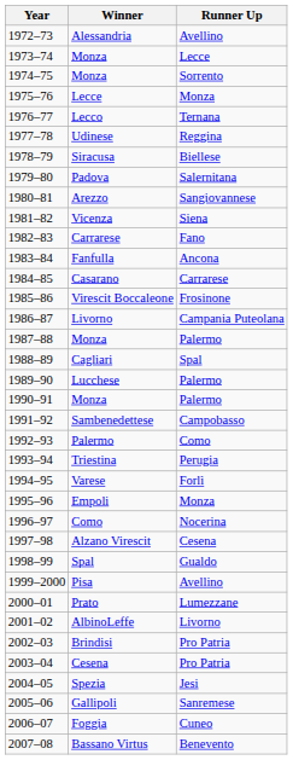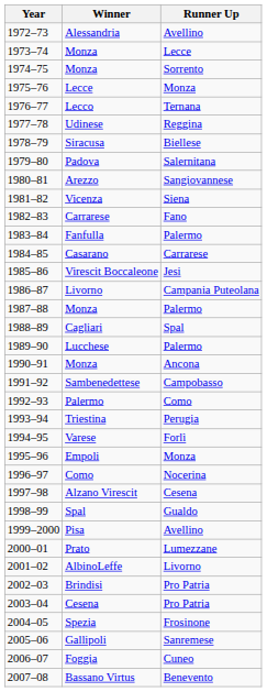 <table class="wikitable">
 <tr>
 <th>Year</th>
 <th>Winner</th>
 <th>Runner Up</th>
 </tr>
 <tr>
 <td>1972–73</td>
 <td><a href='#'>Alessandria</a></td>
 <td><a href='#'>Avellino</a></td>
 </tr>
 <tr>
 <td>1973–74</td>
 <td><a href='#'>Monza</a></td>
 <td><a href='#'>Lecce</a></td>
 </tr>
 <tr>
 <td>1974–75</td>
 <td><a href='#'>Monza</a></td>
 <td><a href='#'>Sorrento</a></td>
 </tr>
 <tr>
 <td>1975–76</td>
 <td><a href='#'>Lecce</a></td>
 <td><a href='#'>Monza</a></td>
 </tr>
 <tr>
 <td>1976–77</td>
 <td><a href='#'>Lecco</a></td>
 <td><a href='#'>Ternana</a></td>
 </tr>
 <tr>
 <td>1977–78</td>
 <td><a href='#'>Udinese</a></td>
 <td><a href='#'>Reggina</a></td>
 </tr>
 <tr>
 <td>1978–79</td>
 <td><a href='#'>Siracusa</a></td>
 <td><a href='#'>Biellese</a></td>
 </tr>
 <tr>
 <td>1979–80</td>
 <td><a href='#'>Padova</a></td>
 <td><a href='#'>Salernitana</a></td>
 </tr>
 <tr>
 <td>1980–81</td>
 <td><a href='#'>Arezzo</a></td>
 <td><a href='#'>Sangiovannese</a></td>
 </tr>
 <tr>
 <td>1981–82</td>
 <td><a href='#'>Vicenza</a></td>
 <td><a href='#'>Siena</a></td>
 </tr>
 <tr>
 <td>1982–83</td>
 <td><a href='#'>Carrarese</a></td>
 <td><a href='#'>Fano</a></td>
 </tr>
 <tr>
 <td>1983–84</td>
 <td><a href='#'>Fanfulla</a></td>
-<td><a href='#'>Ancona</a></td>
+<td><a href='#'>Palermo</a></td>
 </tr>
 <tr>
 <td>1984–85</td>
 <td><a href='#'>Casarano</a></td>
 <td><a href='#'>Carrarese</a></td>
 </tr>
 <tr>
 <td>1985–86</td>
 <td><a href='#'>Virescit Boccaleone</a></td>
-<td><a href='#'>Frosinone</a></td>
+<td><a href='#'>Jesi</a></td>
 </tr>
 <tr>
 <td>1986–87</td>
 <td><a href='#'>Livorno</a></td>
 <td><a href='#'>Campania Puteolana</a></td>
 </tr>
 <tr>
 <td>1987–88</td>
 <td><a href='#'>Monza</a></td>
 <td><a href='#'>Palermo</a></td>
 </tr>
 <tr>
 <td>1988–89</td>
 <td><a href='#'>Cagliari</a></td>
 <td><a href='#'>Spal</a></td>
 </tr>
 <tr>
 <td>1989–90</td>
 <td><a href='#'>Lucchese</a></td>
 <td><a href='#'>Palermo</a></td>
 </tr>
 <tr>
 <td>1990–91</td>
 <td><a href='#'>Monza</a></td>
-<td><a href='#'>Palermo</a></td>
+<td><a href='#'>Ancona</a></td>
 </tr>
 <tr>
 <td>1991–92</td>
 <td><a href='#'>Sambenedettese</a></td>
 <td><a href='#'>Campobasso</a></td>
 </tr>
 <tr>
 <td>1992–93</td>
 <td><a href='#'>Palermo</a></td>
 <td><a href='#'>Como</a></td>
 </tr>
 <tr>
 <td>1993–94</td>
 <td><a href='#'>Triestina</a></td>
 <td><a href='#'>Perugia</a></td>
 </tr>
 <tr>
 <td>1994–95</td>
 <td><a href='#'>Varese</a></td>
 <td><a href='#'>Forlì</a></td>
 </tr>
 <tr>
 <td>1995–96</td>
 <td><a href='#'>Empoli</a></td>
 <td><a href='#'>Monza</a></td>
 </tr>
 <tr>
 <td>1996–97</td>
 <td><a href='#'>Como</a></td>
 <td><a href='#'>Nocerina</a></td>
 </tr>
 <tr>
 <td>1997–98</td>
 <td><a href='#'>Alzano Virescit</a></td>
 <td><a href='#'>Cesena</a></td>
 </tr>
 <tr>
 <td>1998–99</td>
 <td><a href='#'>Spal</a></td>
 <td><a href='#'>Gualdo</a></td>
 </tr>
 <tr>
 <td>1999–2000</td>
 <td><a href='#'>Pisa</a></td>
 <td><a href='#'>Avellino</a></td>
 </tr>
 <tr>
 <td>2000–01</td>
 <td><a href='#'>Prato</a></td>
 <td><a href='#'>Lumezzane</a></td>
 </tr>
 <tr>
 <td>2001–02</td>
 <td><a href='#'>AlbinoLeffe</a></td>
 <td><a href='#'>Livorno</a></td>
 </tr>
 <tr>
 <td>2002–03</td>
 <td><a href='#'>Brindisi</a></td>
 <td><a href='#'>Pro Patria</a></td>
 </tr>
 <tr>
 <td>2003–04</td>
 <td><a href='#'>Cesena</a></td>
 <td><a href='#'>Pro Patria</a></td>
 </tr>
 <tr>
 <td>2004–05</td>
 <td><a href='#'>Spezia</a></td>
-<td><a href='#'>Jesi</a></td>
+<td><a href='#'>Frosinone</a></td>
 </tr>
 <tr>
 <td>2005–06</td>
 <td><a href='#'>Gallipoli</a></td>
 <td><a href='#'>Sanremese</a></td>
 </tr>
 <tr>
 <td>2006–07</td>
 <td><a href='#'>Foggia</a></td>
 <td><a href='#'>Cuneo</a></td>
 </tr>
 <tr>
 <td>2007–08</td>
 <td><a href='#'>Bassano Virtus</a></td>
 <td><a href='#'>Benevento</a></td>
 </tr>
 </table>
